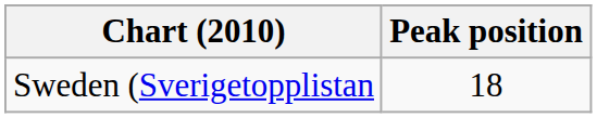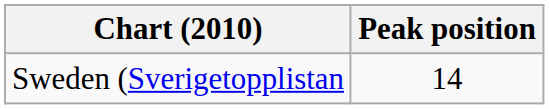 <table class="wikitable">
 <tr>
 <th>Chart (2010)</th>
 <th>Peak position</th>
 </tr>
 <tr>
 <td>Sweden (<a href='#'>Sverigetopplistan</a></td>
-<td align="center">18</td>
+<td align="center">14</td>
 </tr>
 </table>
